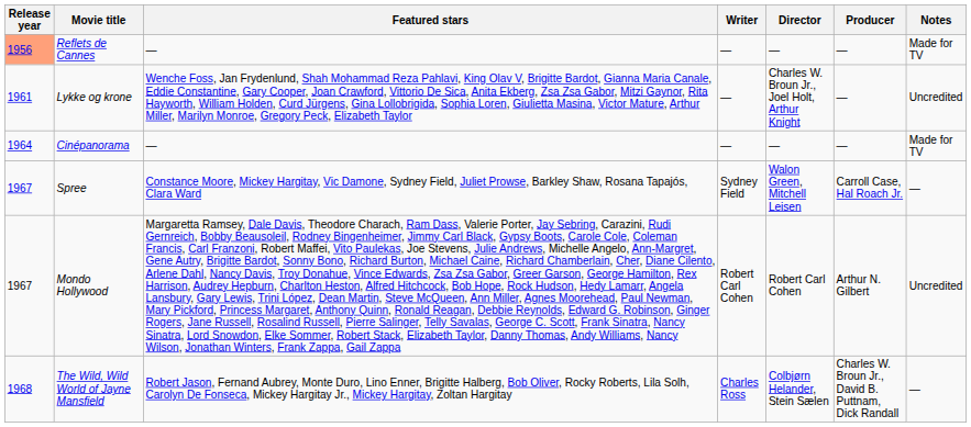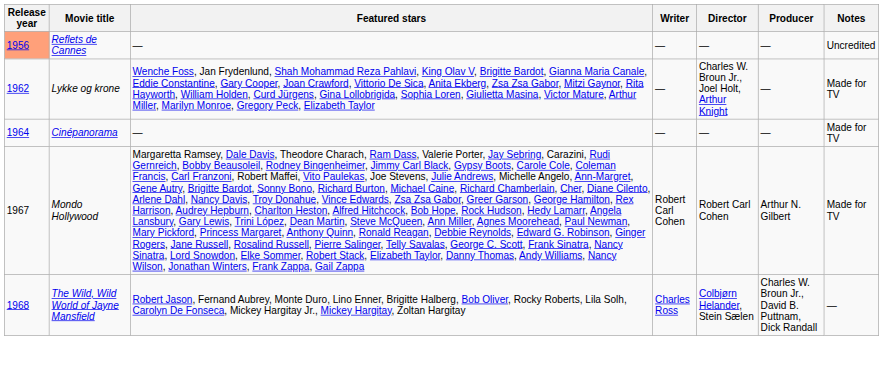 <table class="wikitable sortable" style="font-size: 90%;">
 <tr>
 <th>Release year</th>
 <th>Movie title</th>
 <th>Featured stars</th>
 <th>Writer</th>
 <th>Director</th>
 <th>Producer</th>
 <th>Notes</th>
 </tr>
 <tr>
 <td style="background: lightsalmon;"><a href='#'>1956</a></td>
 <td><em><a href='#'>Reflets de Cannes</a></em></td>
 <td>—</td>
 <td>—</td>
 <td>—</td>
 <td>—</td>
-<td>Made for TV</td>
+<td>Uncredited</td>
 </tr>
 <tr>
-<td><a href='#'>1961</a></td>
+<td><a href='#'>1962</a></td>
 <td><em>Lykke og krone</em></td>
 <td><a href='#'>Wenche Foss</a>, Jan Frydenlund, <a href='#'>Shah Mohammad Reza Pahlavi</a>, <a href='#'>King Olav V</a>, <a href='#'>Brigitte Bardot</a>, <a href='#'>Gianna Maria Canale</a>, <a href='#'>Eddie Constantine</a>, <a href='#'>Gary Cooper</a>, <a href='#'>Joan Crawford</a>, <a href='#'>Vittorio De Sica</a>, <a href='#'>Anita Ekberg</a>, <a href='#'>Zsa Zsa Gabor</a>, <a href='#'>Mitzi Gaynor</a>, <a href='#'>Rita Hayworth</a>, <a href='#'>William Holden</a>, <a href='#'>Curd Jürgens</a>, <a href='#'>Gina Lollobrigida</a>, <a href='#'>Sophia Loren</a>, <a href='#'>Giulietta Masina</a>, <a href='#'>Victor Mature</a>, <a href='#'>Arthur Miller</a>, <a href='#'>Marilyn Monroe</a>, <a href='#'>Gregory Peck</a>, <a href='#'>Elizabeth Taylor</a></td>
 <td>—</td>
 <td>Charles W. Broun Jr., Joel Holt, <a href='#'>Arthur Knight</a></td>
 <td>—</td>
-<td>Uncredited</td>
+<td>Made for TV</td>
 </tr>
 <tr>
 <td><a href='#'>1964</a></td>
 <td><em><a href='#'>Cinépanorama</a></em></td>
 <td>—</td>
 <td>—</td>
 <td>—</td>
 <td>—</td>
 <td>Made for TV</td>
 </tr>
 <tr>
-<td><a href='#'>1967</a></td>
-<td><em>Spree</em></td>
-<td><a href='#'>Constance Moore</a>, <a href='#'>Mickey Hargitay</a>, <a href='#'>Vic Damone</a>, Sydney Field, <a href='#'>Juliet Prowse</a>, Barkley Shaw, Rosana Tapajós, <a href='#'>Clara Ward</a></td>
-<td>Sydney Field</td>
-<td><a href='#'>Walon Green</a>, <a href='#'>Mitchell Leisen</a></td>
-<td>Carroll Case, <a href='#'>Hal Roach Jr.</a></td>
-<td>—</td>
-</tr>
-<tr>
 <td>1967</td>
 <td><em>Mondo Hollywood</em></td>
 <td>Margaretta Ramsey, <a href='#'>Dale Davis</a>, Theodore Charach, <a href='#'>Ram Dass</a>, Valerie Porter, <a href='#'>Jay Sebring</a>, Carazini, <a href='#'>Rudi Gernreich</a>, <a href='#'>Bobby Beausoleil</a>, <a href='#'>Rodney Bingenheimer</a>, <a href='#'>Jimmy Carl Black</a>, <a href='#'>Gypsy Boots</a>, <a href='#'>Carole Cole</a>, <a href='#'>Coleman Francis</a>, <a href='#'>Carl Franzoni</a>, Robert Maffei, <a href='#'>Vito Paulekas</a>, Joe Stevens, <a href='#'>Julie Andrews</a>, Michelle Angelo, <a href='#'>Ann-Margret</a>, <a href='#'>Gene Autry</a>, <a href='#'>Brigitte Bardot</a>, <a href='#'>Sonny Bono</a>, <a href='#'>Richard Burton</a>, <a href='#'>Michael Caine</a>, <a href='#'>Richard Chamberlain</a>, <a href='#'>Cher</a>, <a href='#'>Diane Cilento</a>, <a href='#'>Arlene Dahl</a>, <a href='#'>Nancy Davis</a>, <a href='#'>Troy Donahue</a>, <a href='#'>Vince Edwards</a>, <a href='#'>Zsa Zsa Gabor</a>, <a href='#'>Greer Garson</a>, <a href='#'>George Hamilton</a>, <a href='#'>Rex Harrison</a>, <a href='#'>Audrey Hepburn</a>, <a href='#'>Charlton Heston</a>, <a href='#'>Alfred Hitchcock</a>, <a href='#'>Bob Hope</a>, <a href='#'>Rock Hudson</a>, <a href='#'>Hedy Lamarr</a>, <a href='#'>Angela Lansbury</a>, <a href='#'>Gary Lewis</a>, <a href='#'>Trini López</a>, <a href='#'>Dean Martin</a>, <a href='#'>Steve McQueen</a>, <a href='#'>Ann Miller</a>, <a href='#'>Agnes Moorehead</a>, <a href='#'>Paul Newman</a>, <a href='#'>Mary Pickford</a>, <a href='#'>Princess Margaret</a>, <a href='#'>Anthony Quinn</a>, <a href='#'>Ronald Reagan</a>, <a href='#'>Debbie Reynolds</a>, <a href='#'>Edward G. Robinson</a>, <a href='#'>Ginger Rogers</a>, <a href='#'>Jane Russell</a>, <a href='#'>Rosalind Russell</a>, <a href='#'>Pierre Salinger</a>, <a href='#'>Telly Savalas</a>, <a href='#'>George C. Scott</a>, <a href='#'>Frank Sinatra</a>, <a href='#'>Nancy Sinatra</a>, <a href='#'>Lord Snowdon</a>, <a href='#'>Elke Sommer</a>, <a href='#'>Robert Stack</a>, <a href='#'>Elizabeth Taylor</a>, <a href='#'>Danny Thomas</a>, <a href='#'>Andy Williams</a>, <a href='#'>Nancy Wilson</a>, <a href='#'>Jonathan Winters</a>, <a href='#'>Frank Zappa</a>, <a href='#'>Gail Zappa</a></td>
 <td>Robert Carl Cohen</td>
 <td>Robert Carl Cohen</td>
 <td>Arthur N. Gilbert</td>
-<td>Uncredited</td>
+<td>Made for TV</td>
 </tr>
 <tr>
 <td><a href='#'>1968</a></td>
 <td><em><a href='#'>The Wild, Wild World of Jayne Mansfield</a></em></td>
 <td><a href='#'>Robert Jason</a>, Fernand Aubrey, Monte Duro, Lino Enner, Brigitte Halberg, <a href='#'>Bob Oliver</a>, Rocky Roberts, Lila Solh, <a href='#'>Carolyn De Fonseca</a>, Mickey Hargitay Jr., <a href='#'>Mickey Hargitay</a>, Zoltan Hargitay</td>
 <td><a href='#'>Charles Ross</a></td>
 <td><a href='#'>Colbjørn Helander</a>, Stein Sælen</td>
 <td>Charles W. Broun Jr., David B. Puttnam, Dick Randall</td>
 <td>—</td>
 </tr>
 </table>
